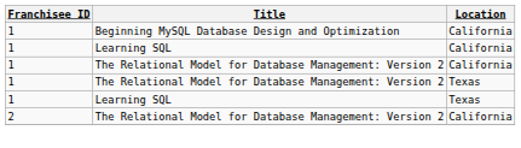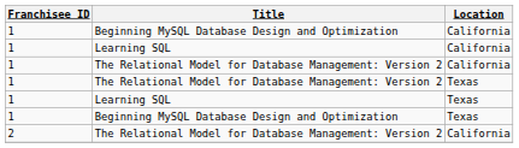 <table class="wikitable">
 <tr>
 <th><u>Franchisee ID</u></th>
 <th><u>Title</u></th>
 <th><u>Location</u></th>
 </tr>
 <tr>
 <td>1</td>
 <td>Beginning MySQL Database Design and Optimization</td>
 <td>California</td>
 </tr>
 <tr>
 <td>1</td>
 <td>Learning SQL</td>
 <td>California</td>
 </tr>
 <tr>
 <td><span>1</span></td>
 <td><span>The Relational Model for Database Management: Version 2</span></td>
 <td><span>California</span></td>
 </tr>
 <tr>
 <td>1</td>
 <td>The Relational Model for Database Management: Version 2</td>
 <td>Texas</td>
 </tr>
 <tr>
 <td><span>1</span></td>
 <td><span>Learning SQL</span></td>
 <td><span>Texas</span></td>
 </tr>
 <tr>
+<td><span>1</span></td>
+<td><span>Beginning MySQL Database Design and Optimization</span></td>
+<td><span>Texas</span></td>
+</tr>
+<tr>
 <td>2</td>
 <td>The Relational Model for Database Management: Version 2</td>
 <td>California</td>
 </tr>
 <tr>
 </tr>
 </table>
